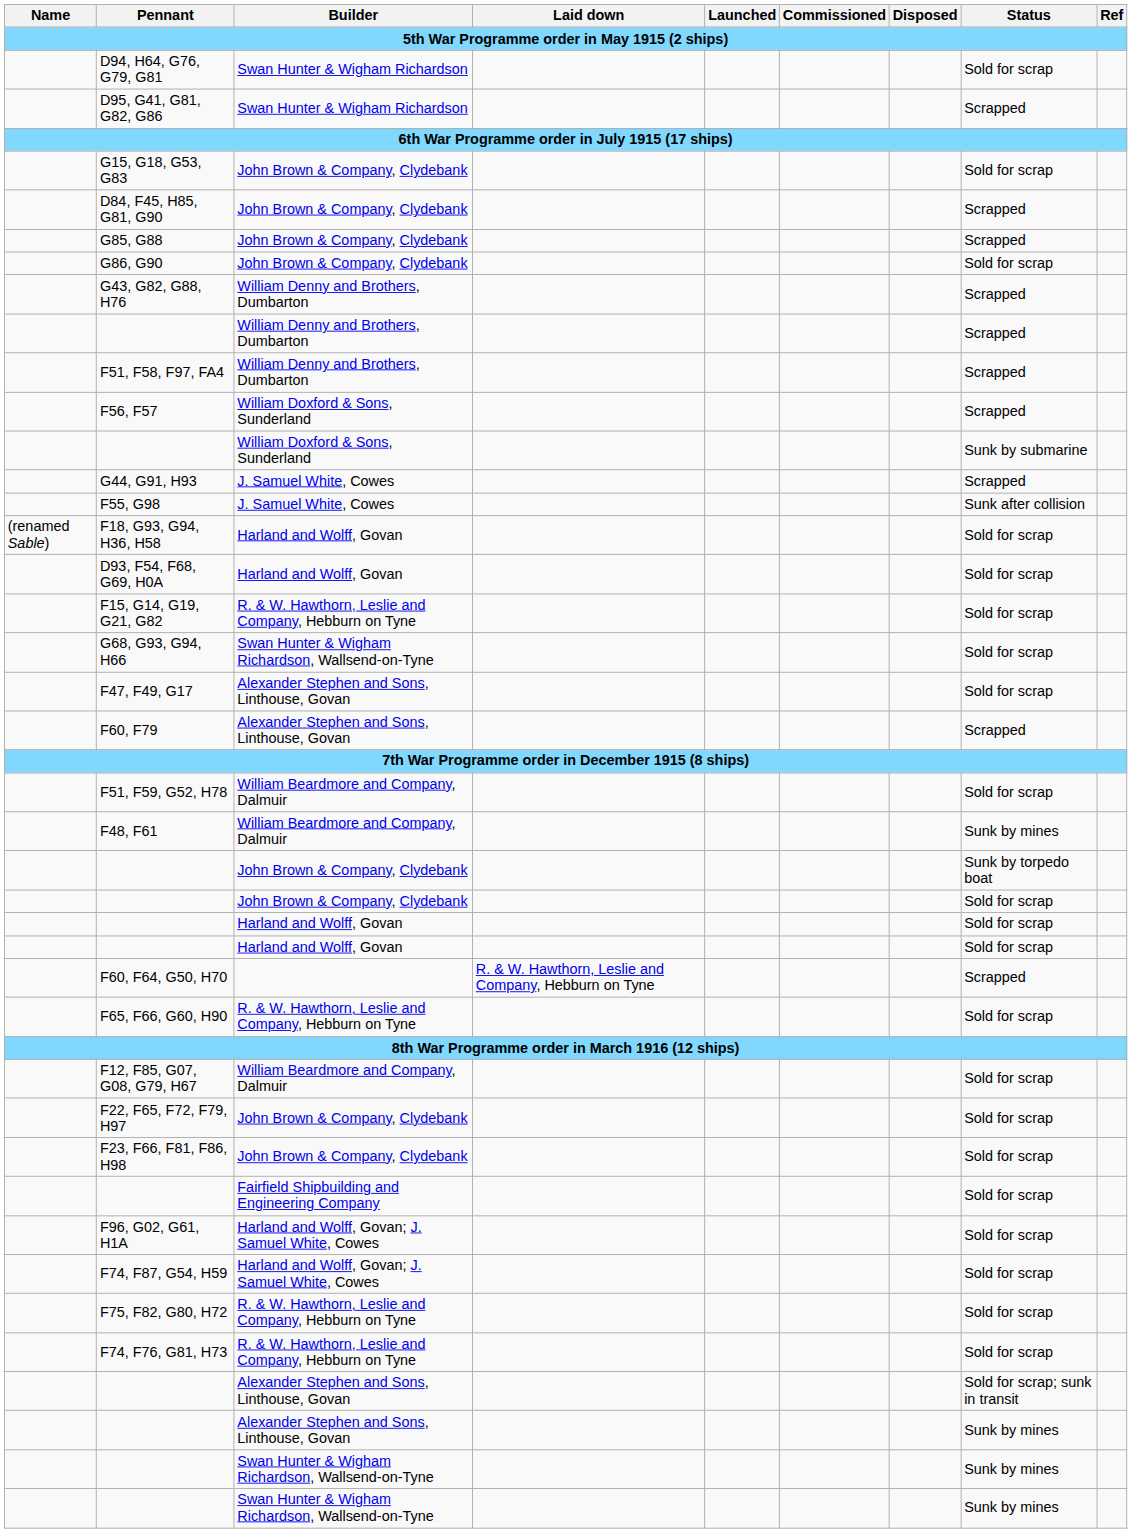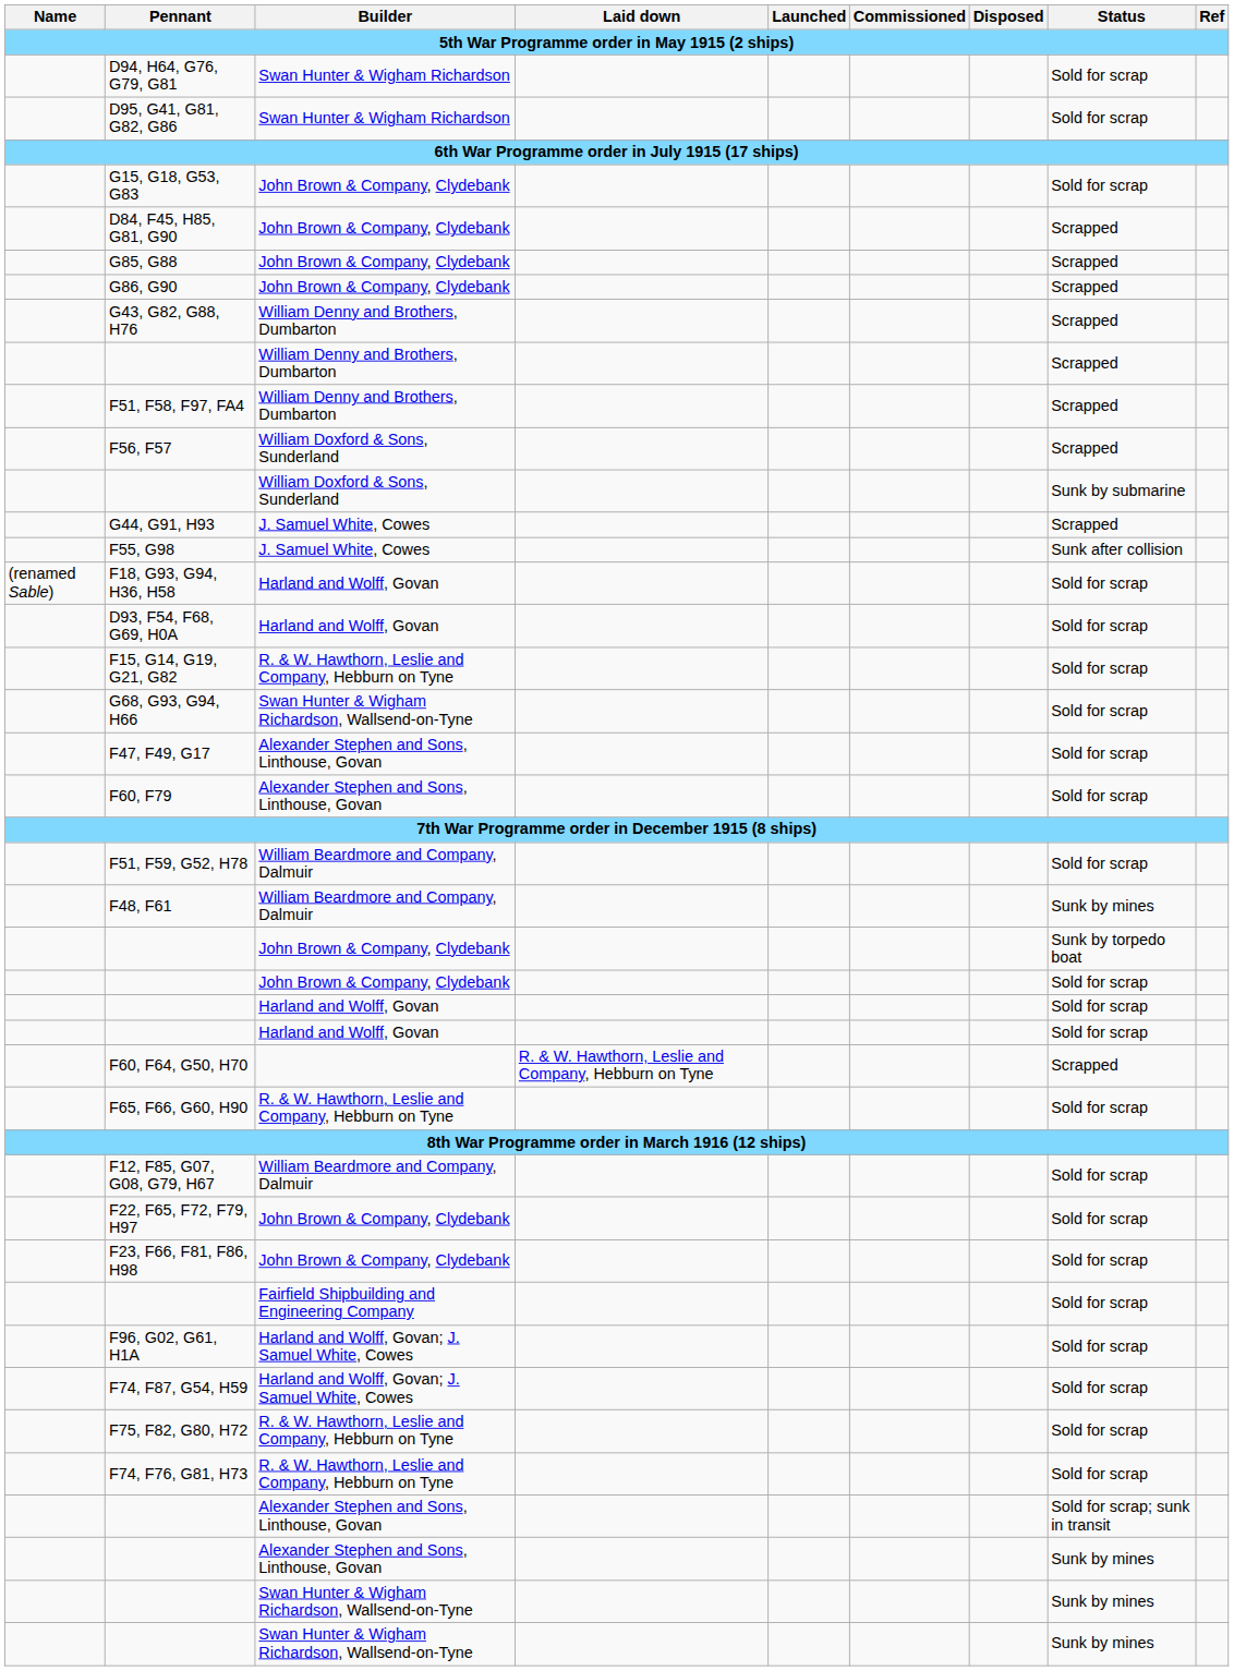 <table class="sortable wikitable">
 <tr>
 <th>Name</th>
 <th>Pennant</th>
 <th>Builder</th>
 <th>Laid down</th>
 <th>Launched</th>
 <th>Commissioned</th>
 <th>Disposed</th>
 <th>Status</th>
 <th>Ref</th>
 </tr>
 <tr>
 <th colspan="10" style="background: #80D8FF;">5th War Programme order in May 1915 (2 ships)</th>
 </tr>
 <tr>
 <td></td>
 <td>D94, H64, G76, G79, G81</td>
 <td><a href='#'>Swan Hunter & Wigham Richardson</a></td>
 <td></td>
 <td></td>
 <td></td>
 <td></td>
 <td>Sold for scrap</td>
 <td></td>
 </tr>
 <tr>
 <td></td>
 <td>D95, G41, G81, G82, G86</td>
 <td><a href='#'>Swan Hunter & Wigham Richardson</a></td>
 <td></td>
 <td></td>
 <td></td>
 <td></td>
-<td>Scrapped</td>
+<td>Sold for scrap</td>
 <td></td>
 </tr>
 <tr>
 <th colspan="10" style="background: #80D8FF;">6th War Programme order in July 1915 (17 ships)<br></th>
 </tr>
 <tr>
 <td></td>
 <td>G15, G18, G53, G83</td>
 <td><a href='#'>John Brown & Company</a>, <a href='#'>Clydebank</a></td>
 <td></td>
 <td></td>
 <td></td>
 <td></td>
 <td>Sold for scrap</td>
 <td></td>
 </tr>
 <tr>
 <td></td>
 <td>D84, F45, H85, G81, G90</td>
 <td><a href='#'>John Brown & Company</a>, <a href='#'>Clydebank</a></td>
 <td></td>
 <td></td>
 <td></td>
 <td></td>
 <td>Scrapped</td>
 <td></td>
 </tr>
 <tr>
 <td></td>
 <td>G85, G88</td>
 <td><a href='#'>John Brown & Company</a>, <a href='#'>Clydebank</a></td>
 <td></td>
 <td></td>
 <td></td>
 <td></td>
 <td>Scrapped</td>
 <td></td>
 </tr>
 <tr>
 <td></td>
 <td>G86, G90</td>
 <td><a href='#'>John Brown & Company</a>, <a href='#'>Clydebank</a></td>
 <td></td>
 <td></td>
 <td></td>
 <td></td>
-<td>Sold for scrap</td>
+<td>Scrapped</td>
 <td></td>
 </tr>
 <tr>
 <td></td>
 <td>G43, G82, G88, H76</td>
 <td><a href='#'>William Denny and Brothers</a>, Dumbarton</td>
 <td></td>
 <td></td>
 <td></td>
 <td></td>
 <td>Scrapped</td>
 <td></td>
 </tr>
 <tr>
 <td></td>
 <td></td>
 <td><a href='#'>William Denny and Brothers</a>, Dumbarton</td>
 <td></td>
 <td></td>
 <td></td>
 <td></td>
 <td>Scrapped</td>
 <td></td>
 </tr>
 <tr>
 <td></td>
 <td>F51, F58, F97, FA4</td>
 <td><a href='#'>William Denny and Brothers</a>, Dumbarton</td>
 <td></td>
 <td></td>
 <td></td>
 <td></td>
 <td>Scrapped</td>
 <td></td>
 </tr>
 <tr>
 <td></td>
 <td>F56, F57</td>
 <td><a href='#'>William Doxford & Sons</a>, Sunderland</td>
 <td></td>
 <td></td>
 <td></td>
 <td></td>
 <td>Scrapped</td>
 <td></td>
 </tr>
 <tr>
 <td></td>
 <td></td>
 <td><a href='#'>William Doxford & Sons</a>, Sunderland</td>
 <td></td>
 <td></td>
 <td></td>
 <td></td>
 <td>Sunk by submarine</td>
 <td></td>
 </tr>
 <tr>
 <td></td>
 <td>G44, G91, H93</td>
 <td><a href='#'>J. Samuel White</a>, Cowes</td>
 <td></td>
 <td></td>
 <td></td>
 <td></td>
 <td>Scrapped</td>
 <td></td>
 </tr>
 <tr>
 <td></td>
 <td>F55, G98</td>
 <td><a href='#'>J. Samuel White</a>, Cowes</td>
 <td></td>
 <td></td>
 <td></td>
 <td></td>
 <td>Sunk after collision</td>
 <td></td>
 </tr>
 <tr>
 <td> (renamed <em>Sable</em>)</td>
 <td>F18, G93, G94, H36, H58</td>
 <td><a href='#'>Harland and Wolff</a>, Govan</td>
 <td></td>
 <td></td>
 <td></td>
 <td></td>
 <td>Sold for scrap</td>
 <td></td>
 </tr>
 <tr>
 <td></td>
 <td>D93, F54, F68, G69, H0A</td>
 <td><a href='#'>Harland and Wolff</a>, Govan</td>
 <td></td>
 <td></td>
 <td></td>
 <td></td>
 <td>Sold for scrap</td>
 <td></td>
 </tr>
 <tr>
 <td></td>
 <td>F15, G14, G19, G21, G82</td>
 <td><a href='#'>R. & W. Hawthorn, Leslie and Company</a>, Hebburn on Tyne</td>
 <td></td>
 <td></td>
 <td></td>
 <td></td>
 <td>Sold for scrap</td>
 <td></td>
 </tr>
 <tr>
 <td></td>
 <td>G68, G93, G94, H66</td>
 <td><a href='#'>Swan Hunter & Wigham Richardson</a>, Wallsend-on-Tyne</td>
 <td></td>
 <td></td>
 <td></td>
 <td></td>
 <td>Sold for scrap</td>
 <td></td>
 </tr>
 <tr>
 <td></td>
 <td>F47, F49, G17</td>
 <td><a href='#'>Alexander Stephen and Sons</a>, Linthouse, Govan</td>
 <td></td>
 <td></td>
 <td></td>
 <td></td>
 <td>Sold for scrap</td>
 <td></td>
 </tr>
 <tr>
 <td></td>
 <td>F60, F79</td>
 <td><a href='#'>Alexander Stephen and Sons</a>, Linthouse, Govan</td>
 <td></td>
 <td></td>
 <td></td>
 <td></td>
-<td>Scrapped</td>
+<td>Sold for scrap</td>
 <td></td>
 </tr>
 <tr>
 <th colspan="10" style="background: #80D8FF;">7th War Programme order in December 1915 (8 ships)<br></th>
 </tr>
 <tr>
 <td></td>
 <td>F51, F59, G52, H78</td>
 <td><a href='#'>William Beardmore and Company</a>, Dalmuir</td>
 <td></td>
 <td></td>
 <td></td>
 <td></td>
 <td>Sold for scrap</td>
 <td></td>
 </tr>
 <tr>
 <td></td>
 <td>F48, F61</td>
 <td><a href='#'>William Beardmore and Company</a>, Dalmuir</td>
 <td></td>
 <td></td>
 <td></td>
 <td></td>
 <td>Sunk by mines</td>
 <td></td>
 </tr>
 <tr>
 <td></td>
 <td></td>
 <td><a href='#'>John Brown & Company</a>, <a href='#'>Clydebank</a></td>
 <td></td>
 <td></td>
 <td></td>
 <td></td>
 <td>Sunk by torpedo boat</td>
 <td></td>
 </tr>
 <tr>
 <td></td>
 <td></td>
 <td><a href='#'>John Brown & Company</a>, <a href='#'>Clydebank</a></td>
 <td></td>
 <td></td>
 <td></td>
 <td></td>
 <td>Sold for scrap</td>
 <td></td>
 </tr>
 <tr>
 <td></td>
 <td></td>
 <td><a href='#'>Harland and Wolff</a>, Govan</td>
 <td></td>
 <td></td>
 <td></td>
 <td></td>
 <td>Sold for scrap</td>
 <td></td>
 </tr>
 <tr>
 <td></td>
 <td></td>
 <td><a href='#'>Harland and Wolff</a>, Govan</td>
 <td></td>
 <td></td>
 <td></td>
 <td></td>
 <td>Sold for scrap</td>
 <td></td>
 </tr>
 <tr>
 <td></td>
 <td>F60, F64, G50, H70</td>
 <td></td>
 <td><a href='#'>R. & W. Hawthorn, Leslie and Company</a>, Hebburn on Tyne</td>
 <td></td>
 <td></td>
 <td></td>
 <td>Scrapped</td>
 <td></td>
 </tr>
 <tr>
 <td></td>
 <td>F65, F66, G60, H90</td>
 <td><a href='#'>R. & W. Hawthorn, Leslie and Company</a>, Hebburn on Tyne</td>
 <td></td>
 <td></td>
 <td></td>
 <td></td>
 <td>Sold for scrap</td>
 <td></td>
 </tr>
 <tr>
 <th colspan="10" style="background: #80D8FF;">8th War Programme order in March 1916 (12 ships)</th>
 </tr>
 <tr>
 <td></td>
 <td>F12, F85, G07, G08, G79, H67</td>
 <td><a href='#'>William Beardmore and Company</a>, Dalmuir</td>
 <td></td>
 <td></td>
 <td></td>
 <td></td>
 <td>Sold for scrap</td>
 <td></td>
 </tr>
 <tr>
 <td></td>
 <td>F22, F65, F72, F79, H97</td>
 <td><a href='#'>John Brown & Company</a>, <a href='#'>Clydebank</a></td>
 <td></td>
 <td></td>
 <td></td>
 <td></td>
 <td>Sold for scrap</td>
 <td></td>
 </tr>
 <tr>
 <td></td>
 <td>F23, F66, F81, F86, H98</td>
 <td><a href='#'>John Brown & Company</a>, <a href='#'>Clydebank</a></td>
 <td></td>
 <td></td>
 <td></td>
 <td></td>
 <td>Sold for scrap</td>
 <td></td>
 </tr>
 <tr>
 <td></td>
 <td></td>
 <td><a href='#'>Fairfield Shipbuilding and Engineering Company</a></td>
 <td></td>
 <td></td>
 <td></td>
 <td></td>
 <td>Sold for scrap</td>
 <td></td>
 </tr>
 <tr>
 <td></td>
 <td>F96, G02, G61, H1A</td>
 <td><a href='#'>Harland and Wolff</a>, Govan; <a href='#'>J. Samuel White</a>, Cowes</td>
 <td></td>
 <td></td>
 <td></td>
 <td></td>
 <td>Sold for scrap</td>
 <td></td>
 </tr>
 <tr>
 <td></td>
 <td>F74, F87, G54, H59</td>
 <td><a href='#'>Harland and Wolff</a>, Govan; <a href='#'>J. Samuel White</a>, Cowes</td>
 <td></td>
 <td></td>
 <td></td>
 <td></td>
 <td>Sold for scrap</td>
 <td></td>
 </tr>
 <tr>
 <td></td>
 <td>F75, F82, G80, H72</td>
 <td><a href='#'>R. & W. Hawthorn, Leslie and Company</a>, Hebburn on Tyne</td>
 <td></td>
 <td></td>
 <td></td>
 <td></td>
 <td>Sold for scrap</td>
 <td></td>
 </tr>
 <tr>
 <td></td>
 <td>F74, F76, G81, H73</td>
 <td><a href='#'>R. & W. Hawthorn, Leslie and Company</a>, Hebburn on Tyne</td>
 <td></td>
 <td></td>
 <td></td>
 <td></td>
 <td>Sold for scrap</td>
 <td></td>
 </tr>
 <tr>
 <td></td>
 <td></td>
 <td><a href='#'>Alexander Stephen and Sons</a>, Linthouse, Govan</td>
 <td></td>
 <td></td>
 <td></td>
 <td></td>
 <td>Sold for scrap; sunk in transit</td>
 <td></td>
 </tr>
 <tr>
 <td></td>
 <td></td>
 <td><a href='#'>Alexander Stephen and Sons</a>, Linthouse, Govan</td>
 <td></td>
 <td></td>
 <td></td>
 <td></td>
 <td>Sunk by mines</td>
 <td></td>
 </tr>
 <tr>
 <td></td>
 <td></td>
 <td><a href='#'>Swan Hunter & Wigham Richardson</a>, Wallsend-on-Tyne</td>
 <td></td>
 <td></td>
 <td></td>
 <td></td>
 <td>Sunk by mines</td>
 <td></td>
 </tr>
 <tr>
 <td></td>
 <td></td>
 <td><a href='#'>Swan Hunter & Wigham Richardson</a>, Wallsend-on-Tyne</td>
 <td></td>
 <td></td>
 <td></td>
 <td></td>
 <td>Sunk by mines</td>
 <td></td>
 </tr>
 </table>
